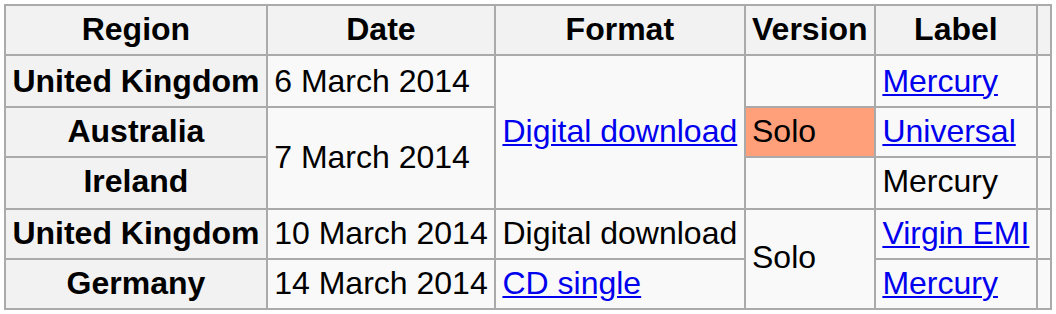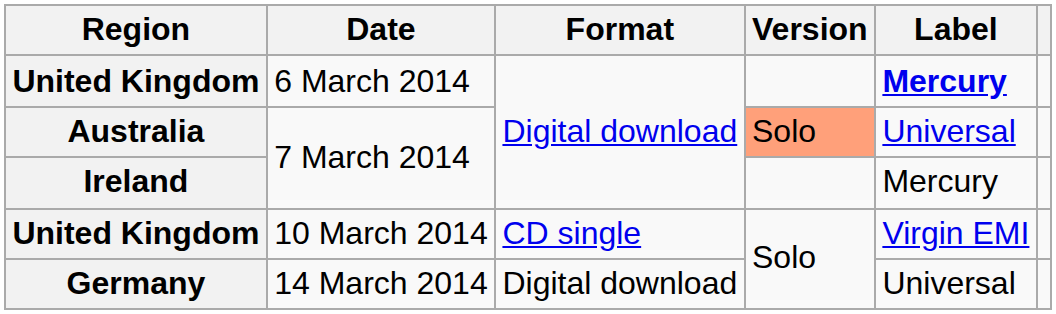 <table class="wikitable plainrowheaders">
 <tr>
 <th scope="col">Region</th>
 <th scope="col">Date</th>
 <th scope="col">Format</th>
 <th scope="col">Version</th>
 <th scope="col">Label</th>
 <th scope="col"></th>
 </tr>
 <tr>
 <th scope="row">United Kingdom</th>
 <td>6 March 2014</td>
 <td rowspan="3"><a href='#'>Digital download</a></td>
 <td></td>
-<td><a href='#'>Mercury</a></td>
+<td><strong><a href='#'>Mercury</a></strong></td>
 <td align="center"></td>
 </tr>
 <tr>
 <th scope="row">Australia</th>
 <td rowspan="2">7 March 2014</td>
 <td style="background: lightsalmon;">Solo</td>
 <td><a href='#'>Universal</a></td>
 <td align="center"></td>
 </tr>
 <tr>
 <th scope="row">Ireland</th>
 <td></td>
 <td>Mercury</td>
 <td align="center"></td>
 </tr>
 <tr>
 <th scope="row">United Kingdom</th>
 <td>10 March 2014</td>
-<td>Digital download</td>
+<td><a href='#'>CD single</a></td>
 <td rowspan="2">Solo</td>
 <td><a href='#'>Virgin EMI</a></td>
 <td align="center"></td>
 </tr>
 <tr>
 <th scope="row">Germany</th>
 <td>14 March 2014</td>
-<td><a href='#'>CD single</a></td>
-<td><a href='#'>Mercury</a></td>
+<td>Digital download</td>
+<td>Universal</td>
 <td align="center"></td>
 </tr>
 </table>
